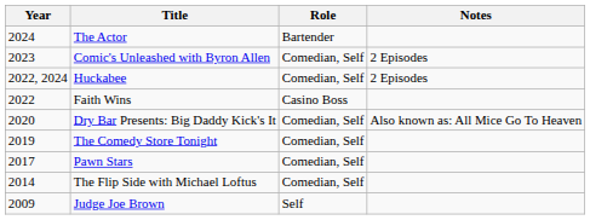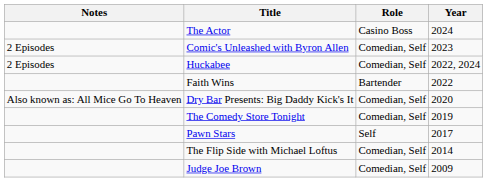 <table class="wikitable sortable">
 <tr>
-<th>Year</th>
+<th>Notes</th>
 <th>Title</th>
 <th>Role</th>
-<th>Notes</th>
+<th>Year</th>
 </tr>
 <tr>
+<td></td>
+<td><a href='#'>The Actor</a></td>
+<td>Casino Boss</td>
 <td>2024</td>
-<td><a href='#'>The Actor</a></td>
-<td>Bartender</td>
-<td></td>
 </tr>
 <tr>
-<td>2023</td>
+<td>2 Episodes</td>
 <td><a href='#'>Comic's Unleashed with Byron Allen</a></td>
 <td>Comedian, Self</td>
-<td>2 Episodes</td>
+<td>2023</td>
 </tr>
 <tr>
-<td>2022, 2024</td>
+<td>2 Episodes</td>
 <td><a href='#'>Huckabee</a></td>
 <td>Comedian, Self</td>
-<td>2 Episodes</td>
+<td>2022, 2024</td>
 </tr>
 <tr>
+<td></td>
+<td>Faith Wins</td>
+<td>Bartender</td>
 <td>2022</td>
-<td>Faith Wins</td>
-<td>Casino Boss</td>
-<td></td>
 </tr>
 <tr>
-<td>2020</td>
+<td>Also known as: All Mice Go To Heaven</td>
 <td><a href='#'>Dry Bar</a> Presents: Big Daddy Kick's It</td>
 <td>Comedian, Self</td>
-<td>Also known as: All Mice Go To Heaven</td>
+<td>2020</td>
 </tr>
 <tr>
-<td>2019</td>
+<td></td>
 <td><a href='#'>The Comedy Store Tonight</a></td>
 <td>Comedian, Self</td>
-<td></td>
+<td>2019</td>
 </tr>
 <tr>
+<td></td>
+<td><a href='#'>Pawn Stars</a></td>
+<td>Self</td>
 <td>2017</td>
-<td><a href='#'>Pawn Stars</a></td>
-<td>Comedian, Self</td>
-<td></td>
 </tr>
 <tr>
-<td>2014</td>
+<td></td>
 <td>The Flip Side with Michael Loftus</td>
 <td>Comedian, Self</td>
-<td></td>
+<td>2014</td>
 </tr>
 <tr>
+<td></td>
+<td><a href='#'>Judge Joe Brown</a></td>
+<td>Comedian, Self</td>
 <td>2009</td>
-<td><a href='#'>Judge Joe Brown</a></td>
-<td>Self</td>
-<td></td>
 </tr>
 </table>
